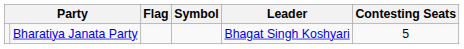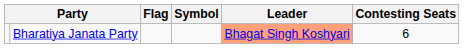 <table class="wikitable" style="text-align:center">
 <tr>
 <th colspan="2">Party</th>
 <th>Flag</th>
 <th>Symbol</th>
 <th>Leader</th>
 <th>Contesting Seats</th>
 </tr>
 <tr>
 <td></td>
 <td><a href='#'>Bharatiya Janata Party</a></td>
 <td></td>
 <td></td>
-<td><a href='#'>Bhagat Singh Koshyari</a></td>
-<td>5</td>
+<td style="background: lightsalmon;"><a href='#'>Bhagat Singh Koshyari</a></td>
+<td>6</td>
 </tr>
 </table>
